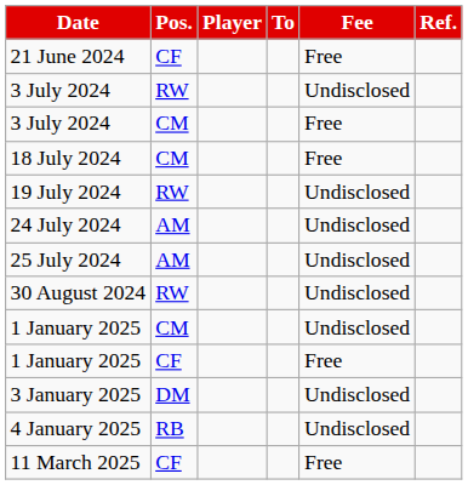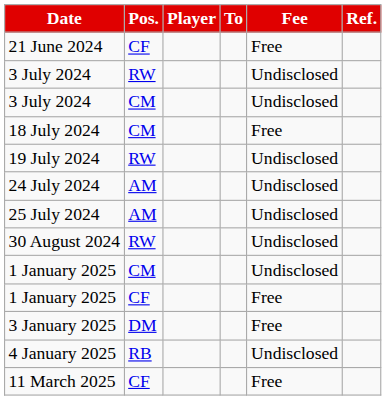 <table class="wikitable plainrowheaders sortable">
 <tr>
 <th style="background:#E00000;color:white">Date</th>
 <th style="background:#E00000;color:white">Pos.</th>
 <th style="background:#E00000;color:white">Player</th>
 <th style="background:#E00000;color:white">To</th>
 <th style="background:#E00000;color:white">Fee</th>
 <th style="background:#E00000;color:white">Ref.</th>
 </tr>
 <tr>
 <td>21 June 2024</td>
 <td><a href='#'>CF</a></td>
 <td></td>
 <td></td>
 <td>Free</td>
 <td></td>
 </tr>
 <tr>
 <td>3 July 2024</td>
 <td><a href='#'>RW</a></td>
 <td></td>
 <td></td>
 <td>Undisclosed</td>
 <td></td>
 </tr>
 <tr>
 <td>3 July 2024</td>
 <td><a href='#'>CM</a></td>
 <td></td>
 <td></td>
-<td>Free</td>
+<td>Undisclosed</td>
 <td></td>
 </tr>
 <tr>
 <td>18 July 2024</td>
 <td><a href='#'>CM</a></td>
 <td></td>
 <td></td>
 <td>Free</td>
 <td></td>
 </tr>
 <tr>
 <td>19 July 2024</td>
 <td><a href='#'>RW</a></td>
 <td></td>
 <td></td>
 <td>Undisclosed</td>
 <td></td>
 </tr>
 <tr>
 <td>24 July 2024</td>
 <td><a href='#'>AM</a></td>
 <td></td>
 <td></td>
 <td>Undisclosed</td>
 <td></td>
 </tr>
 <tr>
 <td>25 July 2024</td>
 <td><a href='#'>AM</a></td>
 <td></td>
 <td></td>
 <td>Undisclosed</td>
 <td></td>
 </tr>
 <tr>
 <td>30 August 2024</td>
 <td><a href='#'>RW</a></td>
 <td></td>
 <td></td>
 <td>Undisclosed</td>
 <td></td>
 </tr>
 <tr>
 <td>1 January 2025</td>
 <td><a href='#'>CM</a></td>
 <td></td>
 <td></td>
 <td>Undisclosed</td>
 <td></td>
 </tr>
 <tr>
 <td>1 January 2025</td>
 <td><a href='#'>CF</a></td>
 <td></td>
 <td></td>
 <td>Free</td>
 <td></td>
 </tr>
 <tr>
 <td>3 January 2025</td>
 <td><a href='#'>DM</a></td>
 <td></td>
 <td></td>
-<td>Undisclosed</td>
+<td>Free</td>
 <td></td>
 </tr>
 <tr>
 <td>4 January 2025</td>
 <td><a href='#'>RB</a></td>
 <td></td>
 <td></td>
 <td>Undisclosed</td>
 <td></td>
 </tr>
 <tr>
 <td>11 March 2025</td>
 <td><a href='#'>CF</a></td>
 <td></td>
 <td></td>
 <td>Free</td>
 <td></td>
 </tr>
 </table>
